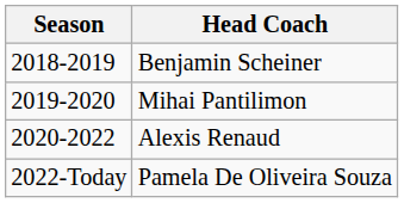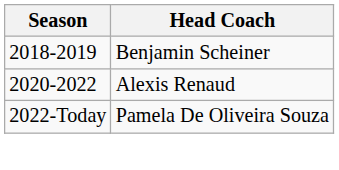 <table class="wikitable sortable">
 <tr>
 <th>Season</th>
 <th>Head Coach</th>
 </tr>
 <tr>
 <td>2018-2019</td>
 <td>Benjamin Scheiner</td>
 </tr>
 <tr>
-<td>2019-2020</td>
-<td>Mihai Pantilimon</td>
-</tr>
-<tr>
 <td>2020-2022</td>
 <td>Alexis Renaud</td>
 </tr>
 <tr>
 <td>2022-Today</td>
 <td>Pamela De Oliveira Souza</td>
 </tr>
 </table>
